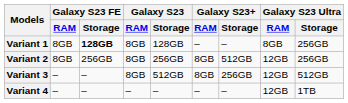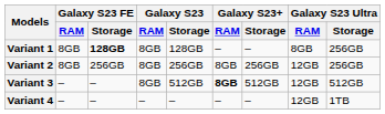 <table class="wikitable">
 <tr>
 <th rowspan="2">Models</th>
 <th colspan="2">Galaxy S23 FE</th>
 <th colspan="2">Galaxy S23</th>
 <th colspan="2">Galaxy S23+</th>
 <th colspan="2">Galaxy S23 Ultra</th>
 </tr>
 <tr>
 <th><a href='#'>RAM</a></th>
 <th>Storage</th>
 <th><a href='#'>RAM</a></th>
 <th>Storage</th>
 <th><a href='#'>RAM</a></th>
 <th>Storage</th>
 <th><a href='#'>RAM</a></th>
 <th>Storage</th>
 </tr>
 <tr>
 <th>Variant 1</th>
 <td>8GB</td>
 <td><strong>128GB</strong></td>
 <td>8GB</td>
 <td>128GB</td>
 <td>–</td>
 <td>–</td>
 <td>8GB</td>
 <td>256GB</td>
 </tr>
 <tr>
 <th>Variant 2</th>
 <td>8GB</td>
 <td>256GB</td>
 <td>8GB</td>
 <td>256GB</td>
 <td>8GB</td>
-<td>512GB</td>
+<td>256GB</td>
 <td>12GB</td>
 <td>256GB</td>
 </tr>
 <tr>
 <th>Variant 3</th>
 <td>–</td>
 <td>–</td>
 <td>8GB</td>
 <td>512GB</td>
-<td>8GB</td>
-<td>256GB</td>
+<td><strong>8GB</strong></td>
+<td>512GB</td>
 <td>12GB</td>
 <td>512GB</td>
 </tr>
 <tr>
 <th>Variant 4</th>
 <td>–</td>
 <td>–</td>
 <td>–</td>
 <td>–</td>
 <td>–</td>
 <td>–</td>
 <td>12GB</td>
 <td>1TB</td>
 </tr>
 </table>
